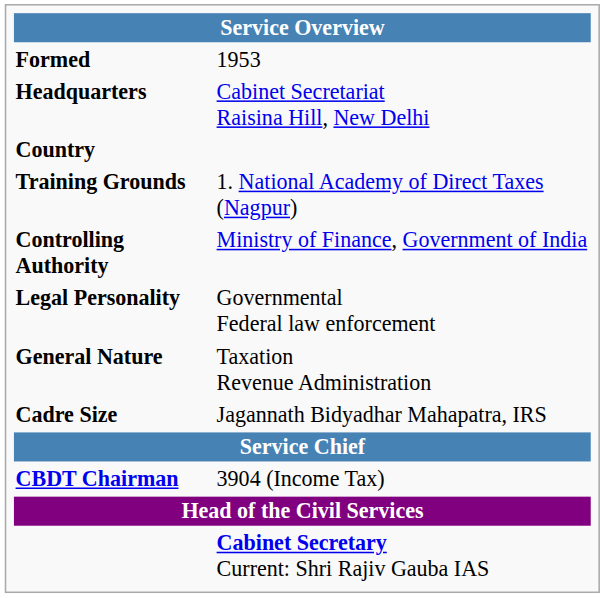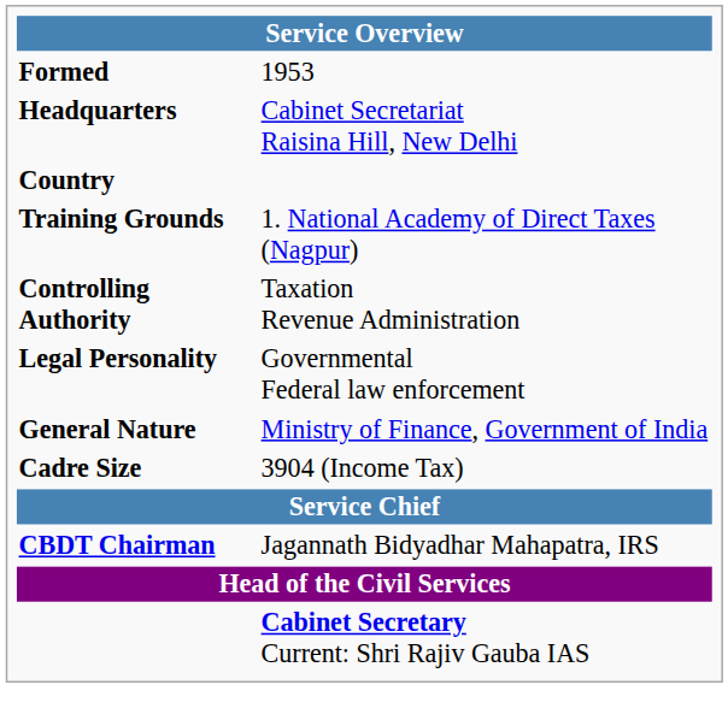 <table class="infobox" style="font-size: 90%; text-align: left; width: 27em">
 <tr>
 <th cellpadding="1" colspan="12" style="background:#4682B4; color:#fff; text-align:center;">Service Overview</th>
 </tr>
 <tr>
 <td><strong>Formed</strong></td>
 <td>1953</td>
 </tr>
 <tr>
 <td><strong>Headquarters</strong></td>
 <td><a href='#'>Cabinet Secretariat</a><br> <a href='#'>Raisina Hill</a>, <a href='#'>New Delhi</a></td>
 </tr>
 <tr>
 <td><strong>Country</strong></td>
 <td></td>
 </tr>
 <tr>
 <td><strong>Training Grounds</strong></td>
 <td>1. <a href='#'>National Academy of Direct Taxes</a> (<a href='#'>Nagpur</a>)</td>
 </tr>
 <tr>
 <td><strong>Controlling Authority</strong></td>
-<td><a href='#'>Ministry of Finance</a>, <a href='#'>Government of India</a></td>
+<td>Taxation<br>Revenue Administration</td>
 </tr>
 <tr>
 <td><strong>Legal Personality</strong></td>
 <td>Governmental<br>Federal law enforcement</td>
 </tr>
 <tr>
 <td><strong>General Nature</strong></td>
-<td>Taxation<br>Revenue Administration</td>
+<td><a href='#'>Ministry of Finance</a>, <a href='#'>Government of India</a></td>
 </tr>
 <tr>
 <td><strong>Cadre Size</strong></td>
-<td>Jagannath Bidyadhar Mahapatra, IRS</td>
+<td>3904 (Income Tax)</td>
 </tr>
 <tr>
 <th cellpadding="1" colspan="15" style="background:#4682B4; color:#fff; text-align:center;">Service Chief</th>
 </tr>
 <tr>
 <td><strong><a href='#'>CBDT Chairman</a></strong></td>
-<td>3904 (Income Tax)</td>
+<td>Jagannath Bidyadhar Mahapatra, IRS</td>
 </tr>
 <tr>
 <th cellpadding="1" colspan="12" style="background:purple; color:#fff; text-align:center;">Head of the Civil Services</th>
 </tr>
 <tr>
 <td></td>
 <td><strong><a href='#'>Cabinet Secretary</a></strong><br> Current: Shri Rajiv Gauba IAS</td>
 </tr>
 </table>
